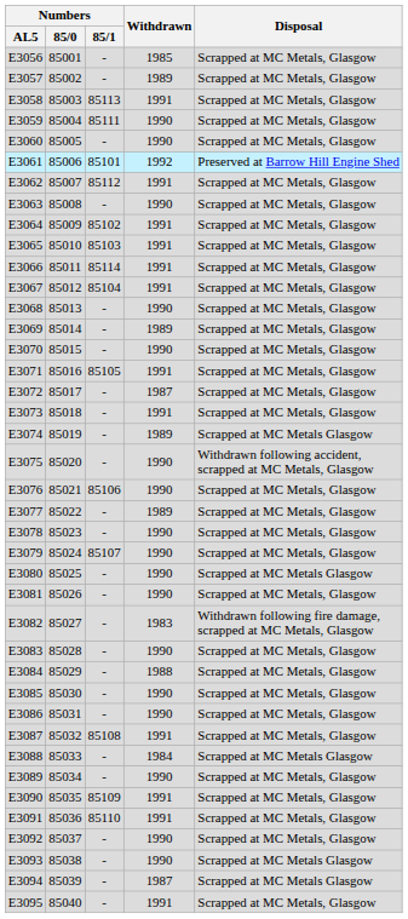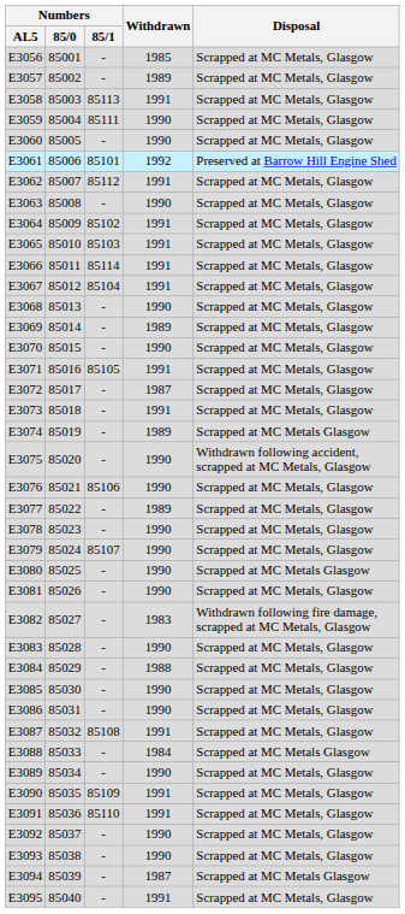 <table class="wikitable">
 <tr>
 <th colspan=3>Numbers</th>
 <th rowspan=2>Withdrawn</th>
 <th align=left rowspan=2>Disposal</th>
 </tr>
 <tr>
 <th>AL5</th>
 <th>85/0</th>
 <th>85/1</th>
 </tr>
 <tr>
 <td align=center bgcolor=DCDCDC>E3056</td>
 <td align=center bgcolor=DCDCDC>85001</td>
 <td align=center bgcolor=DCDCDC>-</td>
 <td align=center bgcolor=DCDCDC>1985</td>
 <td bgcolor=DCDCDC>Scrapped at MC Metals, Glasgow</td>
 </tr>
 <tr>
 <td align=center bgcolor=DCDCDC>E3057</td>
 <td align=center bgcolor=DCDCDC>85002</td>
 <td align=center bgcolor=DCDCDC>-</td>
 <td align=center bgcolor=DCDCDC>1989</td>
 <td bgcolor=DCDCDC>Scrapped at MC Metals, Glasgow</td>
 </tr>
 <tr>
 <td align=center bgcolor=DCDCDC>E3058</td>
 <td align=center bgcolor=DCDCDC>85003</td>
 <td align=center bgcolor=DCDCDC>85113</td>
 <td align=center bgcolor=DCDCDC>1991</td>
 <td bgcolor=DCDCDC>Scrapped at MC Metals, Glasgow</td>
 </tr>
 <tr>
 <td align=center bgcolor=DCDCDC>E3059</td>
 <td align=center bgcolor=DCDCDC>85004</td>
 <td align=center bgcolor=DCDCDC>85111</td>
 <td align=center bgcolor=DCDCDC>1990</td>
 <td bgcolor=DCDCDC>Scrapped at MC Metals, Glasgow</td>
 </tr>
 <tr>
 <td align=center bgcolor=DCDCDC>E3060</td>
 <td align=center bgcolor=DCDCDC>85005</td>
 <td align=center bgcolor=DCDCDC>-</td>
 <td align=center bgcolor=DCDCDC>1990</td>
 <td bgcolor=DCDCDC>Scrapped at MC Metals, Glasgow</td>
 </tr>
 <tr>
 <td align=center bgcolor=C5F1FF>E3061</td>
 <td align=center bgcolor=C5F1FF>85006</td>
 <td align=center bgcolor=C5F1FF>85101</td>
 <td align=center bgcolor=C5F1FF>1992</td>
 <td bgcolor=C5F1FF>Preserved at <a href='#'>Barrow Hill Engine Shed</a></td>
 </tr>
 <tr>
 <td align=center bgcolor=DCDCDC>E3062</td>
 <td align=center bgcolor=DCDCDC>85007</td>
 <td align=center bgcolor=DCDCDC>85112</td>
 <td align=center bgcolor=DCDCDC>1991</td>
 <td bgcolor=DCDCDC>Scrapped at MC Metals, Glasgow</td>
 </tr>
 <tr>
 <td align=center bgcolor=DCDCDC>E3063</td>
 <td align=center bgcolor=DCDCDC>85008</td>
 <td align=center bgcolor=DCDCDC>-</td>
 <td align=center bgcolor=DCDCDC>1990</td>
 <td bgcolor=DCDCDC>Scrapped at MC Metals, Glasgow</td>
 </tr>
 <tr>
 <td align=center bgcolor=DCDCDC>E3064</td>
 <td align=center bgcolor=DCDCDC>85009</td>
 <td align=center bgcolor=DCDCDC>85102</td>
 <td align=center bgcolor=DCDCDC>1991</td>
 <td bgcolor=DCDCDC>Scrapped at MC Metals, Glasgow</td>
 </tr>
 <tr>
 <td align=center bgcolor=DCDCDC>E3065</td>
 <td align=center bgcolor=DCDCDC>85010</td>
 <td align=center bgcolor=DCDCDC>85103</td>
 <td align=center bgcolor=DCDCDC>1991</td>
 <td bgcolor=DCDCDC>Scrapped at MC Metals, Glasgow</td>
 </tr>
 <tr>
 <td align=center bgcolor=DCDCDC>E3066</td>
 <td align=center bgcolor=DCDCDC>85011</td>
 <td align=center bgcolor=DCDCDC>85114</td>
 <td align=center bgcolor=DCDCDC>1991</td>
 <td bgcolor=DCDCDC>Scrapped at MC Metals, Glasgow</td>
 </tr>
 <tr>
 <td align=center bgcolor=DCDCDC>E3067</td>
 <td align=center bgcolor=DCDCDC>85012</td>
 <td align=center bgcolor=DCDCDC>85104</td>
 <td align=center bgcolor=DCDCDC>1991</td>
 <td bgcolor=DCDCDC>Scrapped at MC Metals, Glasgow</td>
 </tr>
 <tr>
 <td align=center bgcolor=DCDCDC>E3068</td>
 <td align=center bgcolor=DCDCDC>85013</td>
 <td align=center bgcolor=DCDCDC>-</td>
 <td align=center bgcolor=DCDCDC>1990</td>
 <td bgcolor=DCDCDC>Scrapped at MC Metals, Glasgow</td>
 </tr>
 <tr>
 <td align=center bgcolor=DCDCDC>E3069</td>
 <td align=center bgcolor=DCDCDC>85014</td>
 <td align=center bgcolor=DCDCDC>-</td>
 <td align=center bgcolor=DCDCDC>1989</td>
 <td bgcolor=DCDCDC>Scrapped at MC Metals, Glasgow</td>
 </tr>
 <tr>
 <td align=center bgcolor=DCDCDC>E3070</td>
 <td align=center bgcolor=DCDCDC>85015</td>
 <td align=center bgcolor=DCDCDC>-</td>
 <td align=center bgcolor=DCDCDC>1990</td>
 <td bgcolor=DCDCDC>Scrapped at MC Metals, Glasgow</td>
 </tr>
 <tr>
 <td align=center bgcolor=DCDCDC>E3071</td>
 <td align=center bgcolor=DCDCDC>85016</td>
 <td align=center bgcolor=DCDCDC>85105</td>
 <td align=center bgcolor=DCDCDC>1991</td>
 <td bgcolor=DCDCDC>Scrapped at MC Metals, Glasgow</td>
 </tr>
 <tr>
 <td align=center bgcolor=DCDCDC>E3072</td>
 <td align=center bgcolor=DCDCDC>85017</td>
 <td align=center bgcolor=DCDCDC>-</td>
 <td align=center bgcolor=DCDCDC>1987</td>
 <td bgcolor=DCDCDC>Scrapped at MC Metals, Glasgow</td>
 </tr>
 <tr>
 <td align=center bgcolor=DCDCDC>E3073</td>
 <td align=center bgcolor=DCDCDC>85018</td>
 <td align=center bgcolor=DCDCDC>-</td>
 <td align=center bgcolor=DCDCDC>1991</td>
 <td bgcolor=DCDCDC>Scrapped at MC Metals, Glasgow</td>
 </tr>
 <tr>
 <td align=center bgcolor=DCDCDC>E3074</td>
 <td align=center bgcolor=DCDCDC>85019</td>
 <td align=center bgcolor=DCDCDC>-</td>
 <td align=center bgcolor=DCDCDC>1989</td>
 <td bgcolor=DCDCDC>Scrapped at MC Metals Glasgow</td>
 </tr>
 <tr>
 <td align=center bgcolor=DCDCDC>E3075</td>
 <td align=center bgcolor=DCDCDC>85020</td>
 <td align=center bgcolor=DCDCDC>-</td>
 <td align=center bgcolor=DCDCDC>1990</td>
 <td bgcolor=DCDCDC>Withdrawn following accident,<br>scrapped at MC Metals, Glasgow</td>
 </tr>
 <tr>
 <td align=center bgcolor=DCDCDC>E3076</td>
 <td align=center bgcolor=DCDCDC>85021</td>
 <td align=center bgcolor=DCDCDC>85106</td>
 <td align=center bgcolor=DCDCDC>1990</td>
 <td bgcolor=DCDCDC>Scrapped at MC Metals, Glasgow</td>
 </tr>
 <tr>
 <td align=center bgcolor=DCDCDC>E3077</td>
 <td align=center bgcolor=DCDCDC>85022</td>
 <td align=center bgcolor=DCDCDC>-</td>
 <td align=center bgcolor=DCDCDC>1989</td>
 <td bgcolor=DCDCDC>Scrapped at MC Metals, Glasgow</td>
 </tr>
 <tr>
 <td align=center bgcolor=DCDCDC>E3078</td>
 <td align=center bgcolor=DCDCDC>85023</td>
 <td align=center bgcolor=DCDCDC>-</td>
 <td align=center bgcolor=DCDCDC>1990</td>
 <td bgcolor=DCDCDC>Scrapped at MC Metals, Glasgow</td>
 </tr>
 <tr>
 <td align=center bgcolor=DCDCDC>E3079</td>
 <td align=center bgcolor=DCDCDC>85024</td>
 <td align=center bgcolor=DCDCDC>85107</td>
 <td align=center bgcolor=DCDCDC>1990</td>
 <td bgcolor=DCDCDC>Scrapped at MC Metals, Glasgow</td>
 </tr>
 <tr>
 <td align=center bgcolor=DCDCDC>E3080</td>
 <td align=center bgcolor=DCDCDC>85025</td>
 <td align=center bgcolor=DCDCDC>-</td>
 <td align=center bgcolor=DCDCDC>1990</td>
 <td bgcolor=DCDCDC>Scrapped at MC Metals Glasgow</td>
 </tr>
 <tr>
 <td align=center bgcolor=DCDCDC>E3081</td>
 <td align=center bgcolor=DCDCDC>85026</td>
 <td align=center bgcolor=DCDCDC>-</td>
 <td align=center bgcolor=DCDCDC>1990</td>
 <td bgcolor=DCDCDC>Scrapped at MC Metals, Glasgow</td>
 </tr>
 <tr>
 <td align=center bgcolor=DCDCDC>E3082</td>
 <td align=center bgcolor=DCDCDC>85027</td>
 <td align=center bgcolor=DCDCDC>-</td>
 <td align=center bgcolor=DCDCDC>1983</td>
 <td bgcolor=DCDCDC>Withdrawn following fire damage,<br>scrapped at MC Metals, Glasgow</td>
 </tr>
 <tr>
 <td align=center bgcolor=DCDCDC>E3083</td>
 <td align=center bgcolor=DCDCDC>85028</td>
 <td align=center bgcolor=DCDCDC>-</td>
 <td align=center bgcolor=DCDCDC>1990</td>
 <td bgcolor=DCDCDC>Scrapped at MC Metals, Glasgow</td>
 </tr>
 <tr>
 <td align=center bgcolor=DCDCDC>E3084</td>
 <td align=center bgcolor=DCDCDC>85029</td>
 <td align=center bgcolor=DCDCDC>-</td>
 <td align=center bgcolor=DCDCDC>1988</td>
 <td bgcolor=DCDCDC>Scrapped at MC Metals, Glasgow</td>
 </tr>
 <tr>
 <td align=center bgcolor=DCDCDC>E3085</td>
 <td align=center bgcolor=DCDCDC>85030</td>
 <td align=center bgcolor=DCDCDC>-</td>
 <td align=center bgcolor=DCDCDC>1990</td>
 <td bgcolor=DCDCDC>Scrapped at MC Metals, Glasgow</td>
 </tr>
 <tr>
 <td align=center bgcolor=DCDCDC>E3086</td>
 <td align=center bgcolor=DCDCDC>85031</td>
 <td align=center bgcolor=DCDCDC>-</td>
 <td align=center bgcolor=DCDCDC>1990</td>
 <td bgcolor=DCDCDC>Scrapped at MC Metals, Glasgow</td>
 </tr>
 <tr>
 <td align=center bgcolor=DCDCDC>E3087</td>
 <td align=center bgcolor=DCDCDC>85032</td>
 <td align=center bgcolor=DCDCDC>85108</td>
 <td align=center bgcolor=DCDCDC>1991</td>
 <td bgcolor=DCDCDC>Scrapped at MC Metals, Glasgow</td>
 </tr>
 <tr>
 <td align=center bgcolor=DCDCDC>E3088</td>
 <td align=center bgcolor=DCDCDC>85033</td>
 <td align=center bgcolor=DCDCDC>-</td>
 <td align=center bgcolor=DCDCDC>1984</td>
 <td bgcolor=DCDCDC>Scrapped at MC Metals Glasgow</td>
 </tr>
 <tr>
 <td align=center bgcolor=DCDCDC>E3089</td>
 <td align=center bgcolor=DCDCDC>85034</td>
 <td align=center bgcolor=DCDCDC>-</td>
 <td align=center bgcolor=DCDCDC>1990</td>
 <td bgcolor=DCDCDC>Scrapped at MC Metals, Glasgow</td>
 </tr>
 <tr>
 <td align=center bgcolor=DCDCDC>E3090</td>
 <td align=center bgcolor=DCDCDC>85035</td>
 <td align=center bgcolor=DCDCDC>85109</td>
 <td align=center bgcolor=DCDCDC>1991</td>
 <td bgcolor=DCDCDC>Scrapped at MC Metals, Glasgow</td>
 </tr>
 <tr>
 <td align=center bgcolor=DCDCDC>E3091</td>
 <td align=center bgcolor=DCDCDC>85036</td>
 <td align=center bgcolor=DCDCDC>85110</td>
 <td align=center bgcolor=DCDCDC>1991</td>
 <td bgcolor=DCDCDC>Scrapped at MC Metals, Glasgow</td>
 </tr>
 <tr>
 <td align=center bgcolor=DCDCDC>E3092</td>
 <td align=center bgcolor=DCDCDC>85037</td>
 <td align=center bgcolor=DCDCDC>-</td>
 <td align=center bgcolor=DCDCDC>1990</td>
 <td bgcolor=DCDCDC>Scrapped at MC Metals, Glasgow</td>
 </tr>
 <tr>
 <td align=center bgcolor=DCDCDC>E3093</td>
 <td align=center bgcolor=DCDCDC>85038</td>
 <td align=center bgcolor=DCDCDC>-</td>
 <td align=center bgcolor=DCDCDC>1990</td>
-<td bgcolor=DCDCDC>Scrapped at MC Metals Glasgow</td>
+<td bgcolor=DCDCDC>Scrapped at MC Metals, Glasgow</td>
 </tr>
 <tr>
 <td align=center bgcolor=DCDCDC>E3094</td>
 <td align=center bgcolor=DCDCDC>85039</td>
 <td align=center bgcolor=DCDCDC>-</td>
 <td align=center bgcolor=DCDCDC>1987</td>
 <td bgcolor=DCDCDC>Scrapped at MC Metals Glasgow</td>
 </tr>
 <tr>
 <td align=center bgcolor=DCDCDC>E3095</td>
 <td align=center bgcolor=DCDCDC>85040</td>
 <td align=center bgcolor=DCDCDC>-</td>
 <td align=center bgcolor=DCDCDC>1991</td>
 <td bgcolor=DCDCDC>Scrapped at MC Metals, Glasgow</td>
 </tr>
 </table>
